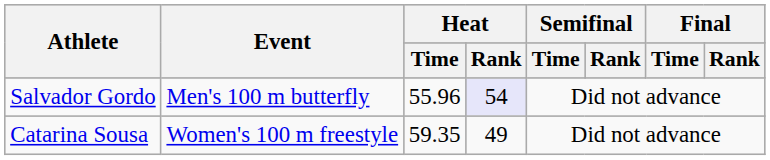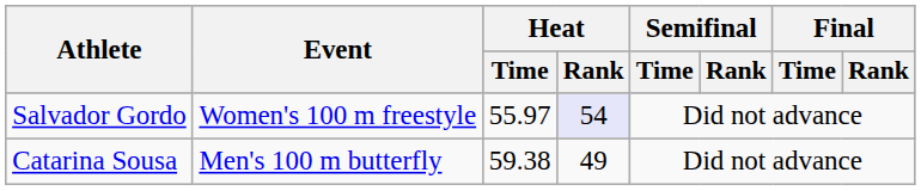 <table class=wikitable style="font-size:90%">
 <tr>
 <th rowspan="2">Athlete</th>
 <th rowspan="2">Event</th>
 <th colspan="2">Heat</th>
 <th colspan="2">Semifinal</th>
 <th colspan="2">Final</th>
 </tr>
 <tr style="font-size:95%">
 <th>Time</th>
 <th>Rank</th>
 <th>Time</th>
 <th>Rank</th>
 <th>Time</th>
 <th>Rank</th>
 </tr>
 <tr align=center>
 <td align=left><a href='#'>Salvador Gordo</a></td>
-<td align=left><a href='#'>Men's 100 m butterfly</a></td>
-<td>55.96</td>
+<td align=left><a href='#'>Women's 100 m freestyle</a></td>
+<td>55.97</td>
 <td style="background: lavender;">54</td>
 <td colspan="4">Did not advance</td>
 </tr>
 <tr align=center>
 <td align=left><a href='#'>Catarina Sousa</a></td>
-<td align=left><a href='#'>Women's 100 m freestyle</a></td>
-<td>59.35</td>
+<td align=left><a href='#'>Men's 100 m butterfly</a></td>
+<td>59.38</td>
 <td>49</td>
 <td colspan="4">Did not advance</td>
 </tr>
 </table>
